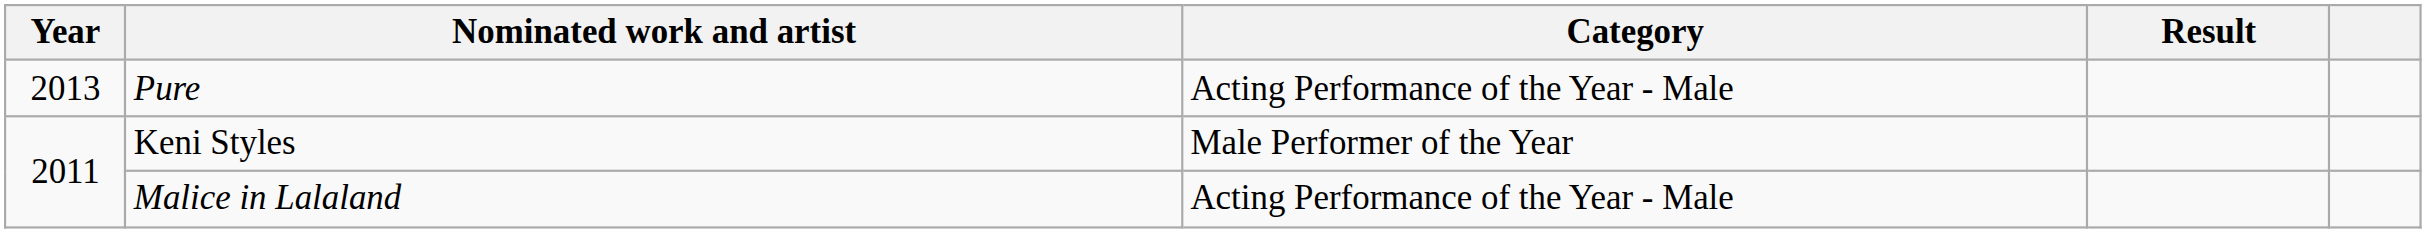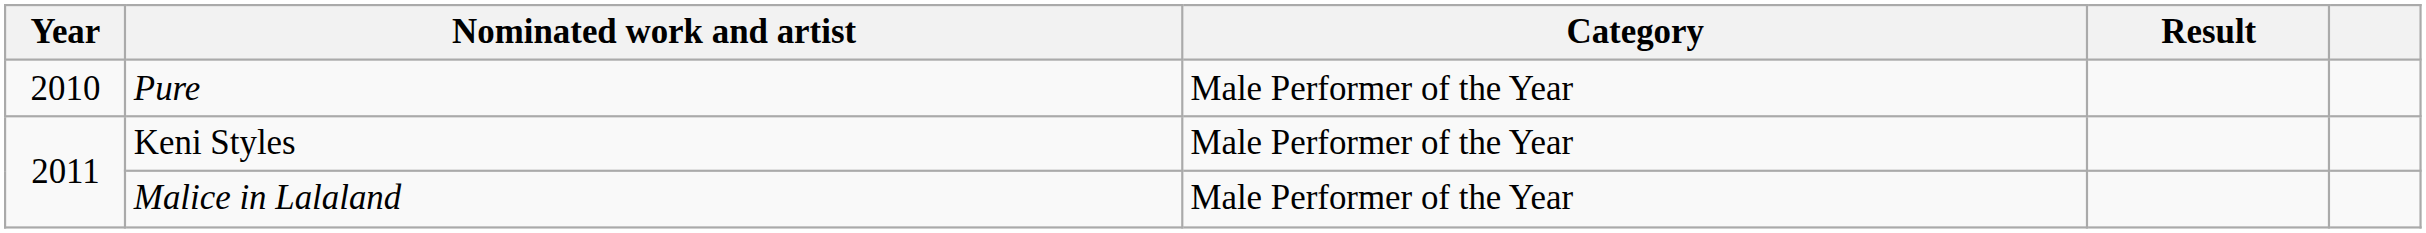 <table class="wikitable" style="width:70%;">
 <tr>
 <th width=4%>Year</th>
 <th style="width:35%;">Nominated work and artist</th>
 <th style="width:30%;">Category</th>
 <th style="width:8%;">Result</th>
 <th width=3%></th>
 </tr>
 <tr>
-<td style="text-align:center;">2013</td>
+<td style="text-align:center;">2010</td>
 <td><em>Pure</em></td>
-<td>Acting Performance of the Year - Male</td>
+<td>Male Performer of the Year</td>
 <td></td>
 <td style="text-align:center;"></td>
 </tr>
 <tr>
 <td style="text-align:center;" rowspan="2">2011</td>
 <td>Keni Styles</td>
 <td>Male Performer of the Year</td>
 <td></td>
 <td style="text-align:center;"></td>
 </tr>
 <tr>
 <td><em>Malice in Lalaland</em></td>
-<td>Acting Performance of the Year - Male</td>
+<td>Male Performer of the Year</td>
 <td></td>
 <td style="text-align:center;"></td>
 </tr>
 </table>
